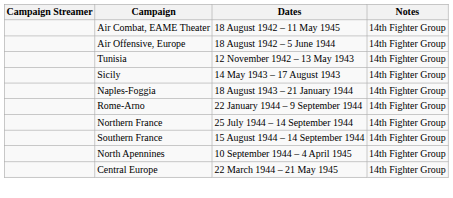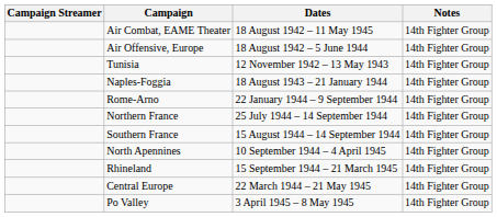 <table class="wikitable">
 <tr style="background:#efefef;">
 <th>Campaign Streamer</th>
 <th>Campaign</th>
 <th>Dates</th>
 <th>Notes</th>
 </tr>
 <tr>
 <td></td>
 <td>Air Combat, EAME Theater</td>
 <td>18 August 1942 – 11 May 1945</td>
 <td>14th Fighter Group</td>
 </tr>
 <tr>
 <td></td>
 <td>Air Offensive, Europe</td>
 <td>18 August 1942 – 5 June 1944</td>
 <td>14th Fighter Group</td>
 </tr>
 <tr>
 <td></td>
 <td>Tunisia</td>
 <td>12 November 1942 – 13 May 1943</td>
-<td>14th Fighter Group</td>
-</tr>
-<tr>
-<td></td>
-<td>Sicily</td>
-<td>14 May 1943 – 17 August 1943</td>
 <td>14th Fighter Group</td>
 </tr>
 <tr>
 <td></td>
 <td>Naples-Foggia</td>
 <td>18 August 1943 – 21 January 1944</td>
 <td>14th Fighter Group</td>
 </tr>
 <tr>
 <td></td>
 <td>Rome-Arno</td>
 <td>22 January 1944 – 9 September 1944</td>
 <td>14th Fighter Group</td>
 </tr>
 <tr>
 <td></td>
 <td>Northern France</td>
 <td>25 July 1944 – 14 September 1944</td>
 <td>14th Fighter Group</td>
 </tr>
 <tr>
 <td></td>
 <td>Southern France</td>
 <td>15 August 1944 – 14 September 1944</td>
 <td>14th Fighter Group</td>
 </tr>
 <tr>
 <td></td>
 <td>North Apennines</td>
 <td>10 September 1944 – 4 April 1945</td>
 <td>14th Fighter Group</td>
 </tr>
 <tr>
 <td></td>
+<td>Rhineland</td>
+<td>15 September 1944 – 21 March 1945</td>
+<td>14th Fighter Group</td>
+</tr>
+<tr>
+<td></td>
 <td>Central Europe</td>
 <td>22 March 1944 – 21 May 1945</td>
 <td>14th Fighter Group</td>
 </tr>
+<tr>
+<td></td>
+<td>Po Valley</td>
+<td>3 April 1945 – 8 May 1945</td>
+<td>14th Fighter Group</td>
+</tr>
 </table>
